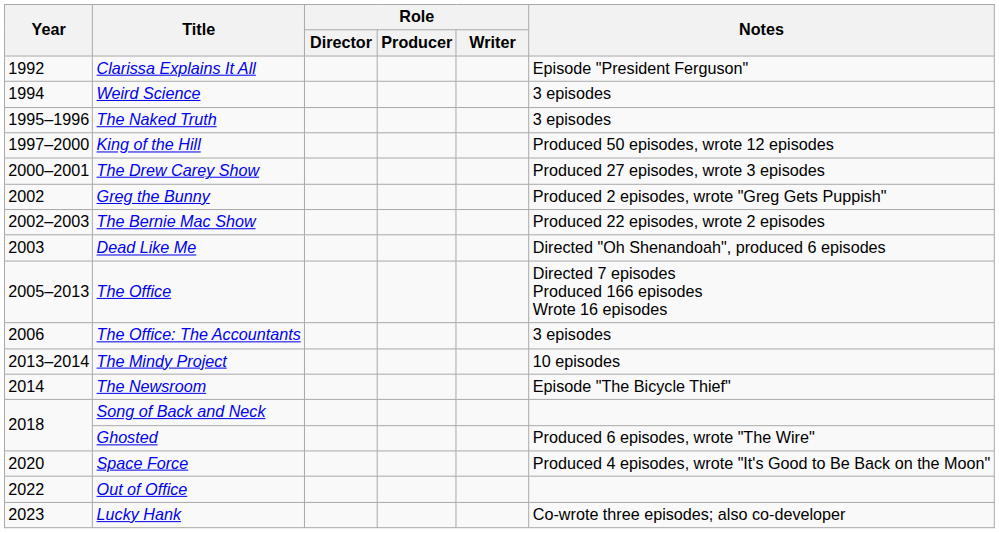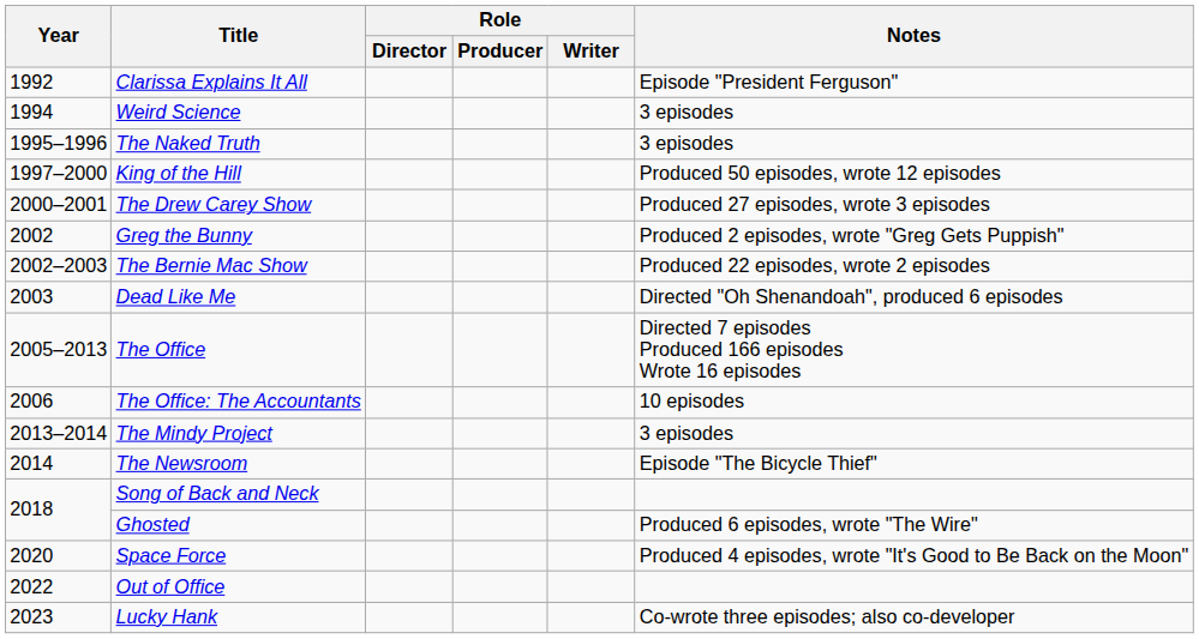 <table class="wikitable sortable">
 <tr>
 <th scope="col" rowspan="2">Year</th>
 <th scope="col" rowspan="2">Title</th>
 <th scope="col" colspan="3">Role</th>
 <th scope="col" rowspan="2" class="unsortable">Notes</th>
 </tr>
 <tr>
 <th width="65">Director</th>
 <th width="65">Producer</th>
 <th width="65">Writer</th>
 </tr>
 <tr>
 <td>1992</td>
 <td><em><a href='#'>Clarissa Explains It All</a></em></td>
 <td></td>
 <td></td>
 <td></td>
 <td>Episode "President Ferguson"</td>
 </tr>
 <tr>
 <td>1994</td>
 <td><em><a href='#'>Weird Science</a></em></td>
 <td></td>
 <td></td>
 <td></td>
 <td>3 episodes</td>
 </tr>
 <tr>
 <td>1995–1996</td>
 <td><em><a href='#'>The Naked Truth</a></em></td>
 <td></td>
 <td></td>
 <td></td>
 <td>3 episodes</td>
 </tr>
 <tr>
 <td>1997–2000</td>
 <td><em><a href='#'>King of the Hill</a></em></td>
 <td></td>
 <td></td>
 <td></td>
 <td>Produced 50 episodes, wrote 12 episodes</td>
 </tr>
 <tr>
 <td>2000–2001</td>
 <td><em><a href='#'>The Drew Carey Show</a></em></td>
 <td></td>
 <td></td>
 <td></td>
 <td>Produced 27 episodes, wrote 3 episodes</td>
 </tr>
 <tr>
 <td>2002</td>
 <td><em><a href='#'>Greg the Bunny</a></em></td>
 <td></td>
 <td></td>
 <td></td>
 <td>Produced 2 episodes, wrote "Greg Gets Puppish"</td>
 </tr>
 <tr>
 <td>2002–2003</td>
 <td><em><a href='#'>The Bernie Mac Show</a></em></td>
 <td></td>
 <td></td>
 <td></td>
 <td>Produced 22 episodes, wrote 2 episodes</td>
 </tr>
 <tr>
 <td>2003</td>
 <td><em><a href='#'>Dead Like Me</a></em></td>
 <td></td>
 <td></td>
 <td></td>
 <td>Directed "Oh Shenandoah", produced 6 episodes</td>
 </tr>
 <tr>
 <td>2005–2013</td>
 <td><em><a href='#'>The Office</a></em></td>
 <td></td>
 <td></td>
 <td></td>
 <td>Directed 7 episodes<br>Produced 166 episodes<br>Wrote 16 episodes</td>
 </tr>
 <tr>
 <td>2006</td>
 <td><em><a href='#'>The Office: The Accountants</a></em></td>
 <td></td>
 <td></td>
 <td></td>
-<td>3 episodes</td>
+<td>10 episodes</td>
 </tr>
 <tr>
 <td>2013–2014</td>
 <td><em><a href='#'>The Mindy Project</a></em></td>
 <td></td>
 <td></td>
 <td></td>
-<td>10 episodes</td>
+<td>3 episodes</td>
 </tr>
 <tr>
 <td>2014</td>
 <td><em><a href='#'>The Newsroom</a></em></td>
 <td></td>
 <td></td>
 <td></td>
 <td>Episode "The Bicycle Thief"</td>
 </tr>
 <tr>
 <td rowspan=2>2018</td>
 <td><em><a href='#'>Song of Back and Neck</a></em></td>
 <td></td>
 <td></td>
 <td></td>
 <td></td>
 </tr>
 <tr>
 <td><em><a href='#'>Ghosted</a></em></td>
 <td></td>
 <td></td>
 <td></td>
 <td>Produced 6 episodes, wrote "The Wire"</td>
 </tr>
 <tr>
 <td>2020</td>
 <td><em><a href='#'>Space Force</a></em></td>
 <td></td>
 <td></td>
 <td></td>
 <td>Produced 4 episodes, wrote "It's Good to Be Back on the Moon"</td>
 </tr>
 <tr>
 <td>2022</td>
 <td><em><a href='#'>Out of Office</a></em></td>
 <td></td>
 <td></td>
 <td></td>
 <td></td>
 </tr>
 <tr>
 <td>2023</td>
 <td><em><a href='#'>Lucky Hank</a></em></td>
 <td></td>
 <td></td>
 <td></td>
 <td>Co-wrote three episodes; also co-developer</td>
 </tr>
 </table>
